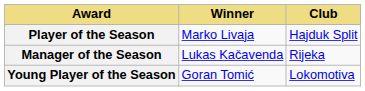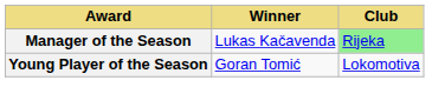 <table class="wikitable" style="text-align:center">
 <tr>
 <th style="background-color: #eedd82"><strong>Award</strong></th>
 <th style="background-color: #eedd82">Winner</th>
 <th style="background-color: #eedd82">Club</th>
 </tr>
 <tr>
-<th><strong>Player of the Season</strong></th>
-<td align="left"> <a href='#'>Marko Livaja</a></td>
-<td align="left"><a href='#'>Hajduk Split</a></td>
-</tr>
-<tr>
 <th><strong>Manager of the Season</strong></th>
 <td align="left"> <a href='#'>Lukas Kačavenda</a></td>
-<td align="left"><a href='#'>Rijeka</a></td>
+<td align="left" style="background: lightgreen;"><a href='#'>Rijeka</a></td>
 </tr>
 <tr>
 <th><strong>Young Player of the Season</strong></th>
 <td align="left"> <a href='#'>Goran Tomić</a></td>
 <td align="left"><a href='#'>Lokomotiva</a></td>
 </tr>
 </table>
